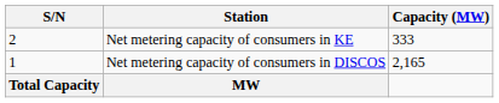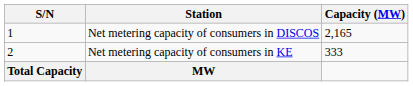 <table class="wikitable sortable">
 <tr>
 <th>S/N</th>
 <th>Station</th>
 <th>Capacity (<a href='#'>MW</a>)</th>
 </tr>
 <tr>
+<td>1</td>
+<td>Net metering capacity of consumers in <a href='#'>DISCOS</a></td>
+<td>2,165</td>
+</tr>
+<tr>
 <td>2</td>
 <td>Net metering capacity of consumers in <a href='#'>KE</a></td>
 <td>333</td>
-</tr>
-<tr>
-<td>1</td>
-<td>Net metering capacity of consumers in <a href='#'>DISCOS</a></td>
-<td>2,165</td>
 </tr>
 <tr>
 <th colspan="1" style="text-align:right;"><strong>Total Capacity</strong></th>
 <th style="text-align:center;"><strong> MW</strong></th>
 </tr>
 </table>
